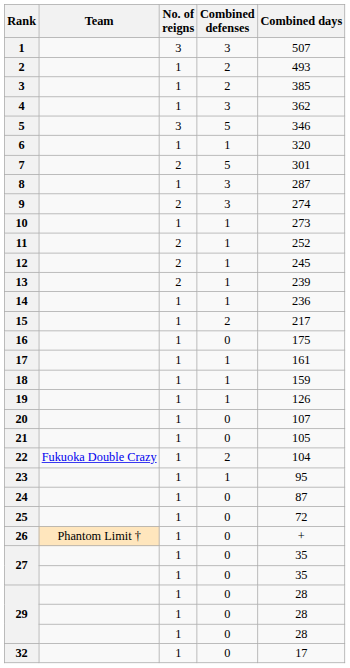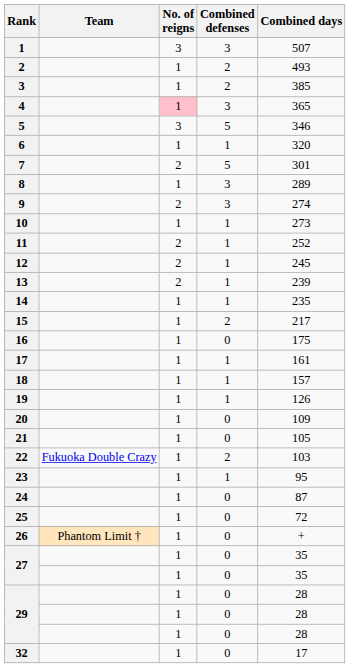 <table class="wikitable sortable" style="text-align:center">
 <tr>
 <th>Rank</th>
 <th>Team</th>
 <th>No. of<br>reigns</th>
 <th>Combined<br>defenses</th>
 <th>Combined days</th>
 </tr>
 <tr>
 <th>1</th>
 <td><br></td>
 <td>3</td>
 <td>3</td>
 <td>507</td>
 </tr>
 <tr>
 <th>2</th>
 <td><br></td>
 <td>1</td>
 <td>2</td>
 <td>493</td>
 </tr>
 <tr>
 <th>3</th>
 <td><br></td>
 <td>1</td>
 <td>2</td>
 <td>385</td>
 </tr>
 <tr>
 <th>4</th>
 <td></td>
-<td>1</td>
+<td style="background: pink;">1</td>
 <td>3</td>
-<td>362</td>
+<td>365</td>
 </tr>
 <tr>
 <th>5</th>
 <td><br></td>
 <td>3</td>
 <td>5</td>
 <td>346</td>
 </tr>
 <tr>
 <th>6</th>
 <td><br></td>
 <td>1</td>
 <td>1</td>
 <td>320</td>
 </tr>
 <tr>
 <th>7</th>
 <td><br></td>
 <td>2</td>
 <td>5</td>
 <td>301</td>
 </tr>
 <tr>
 <th>8</th>
 <td></td>
 <td>1</td>
 <td>3</td>
-<td>287</td>
+<td>289</td>
 </tr>
 <tr>
 <th>9</th>
 <td><br></td>
 <td>2</td>
 <td>3</td>
 <td>274</td>
 </tr>
 <tr>
 <th>10</th>
 <td></td>
 <td>1</td>
 <td>1</td>
 <td>273</td>
 </tr>
 <tr>
 <th>11</th>
 <td><br></td>
 <td>2</td>
 <td>1</td>
 <td>252</td>
 </tr>
 <tr>
 <th>12</th>
 <td><br></td>
 <td>2</td>
 <td>1</td>
 <td>245</td>
 </tr>
 <tr>
 <th>13</th>
 <td><br></td>
 <td>2</td>
 <td>1</td>
 <td>239</td>
 </tr>
 <tr>
 <th>14</th>
 <td></td>
 <td>1</td>
 <td>1</td>
-<td>236</td>
+<td>235</td>
 </tr>
 <tr>
 <th>15</th>
 <td></td>
 <td>1</td>
 <td>2</td>
 <td>217</td>
 </tr>
 <tr>
 <th>16</th>
 <td></td>
 <td>1</td>
 <td>0</td>
 <td>175</td>
 </tr>
 <tr>
 <th>17</th>
 <td><br></td>
 <td>1</td>
 <td>1</td>
 <td>161</td>
 </tr>
 <tr>
 <th>18</th>
 <td><br></td>
 <td>1</td>
 <td>1</td>
-<td>159</td>
+<td>157</td>
 </tr>
 <tr>
 <th>19</th>
 <td><br></td>
 <td>1</td>
 <td>1</td>
 <td>126</td>
 </tr>
 <tr>
 <th>20</th>
 <td></td>
 <td>1</td>
 <td>0</td>
-<td>107</td>
+<td>109</td>
 </tr>
 <tr>
 <th>21</th>
 <td><br></td>
 <td>1</td>
 <td>0</td>
 <td>105</td>
 </tr>
 <tr>
 <th>22</th>
 <td><a href='#'>Fukuoka Double Crazy</a><br></td>
 <td>1</td>
 <td>2</td>
-<td>104</td>
+<td>103</td>
 </tr>
 <tr>
 <th>23</th>
 <td><br></td>
 <td>1</td>
 <td>1</td>
 <td>95</td>
 </tr>
 <tr>
 <th>24</th>
 <td><br></td>
 <td>1</td>
 <td>0</td>
 <td>87</td>
 </tr>
 <tr>
 <th>25</th>
 <td><br></td>
 <td>1</td>
 <td>0</td>
 <td>72</td>
 </tr>
 <tr>
 <th>26</th>
 <td style="background-color:#FFE6BD">Phantom Limit †<br></td>
 <td>1</td>
 <td>0</td>
 <td>+</td>
 </tr>
 <tr>
 <th rowspan="2">27</th>
 <td><br></td>
 <td>1</td>
 <td>0</td>
 <td>35</td>
 </tr>
 <tr>
 <td><br></td>
 <td>1</td>
 <td>0</td>
 <td>35</td>
 </tr>
 <tr>
 <th rowspan="3">29</th>
 <td></td>
 <td>1</td>
 <td>0</td>
 <td>28</td>
 </tr>
 <tr>
 <td><br></td>
 <td>1</td>
 <td>0</td>
 <td>28</td>
 </tr>
 <tr>
 <td><br></td>
 <td>1</td>
 <td>0</td>
 <td>28</td>
 </tr>
 <tr>
 <th>32</th>
 <td><br></td>
 <td>1</td>
 <td>0</td>
 <td>17</td>
 </tr>
 </table>
